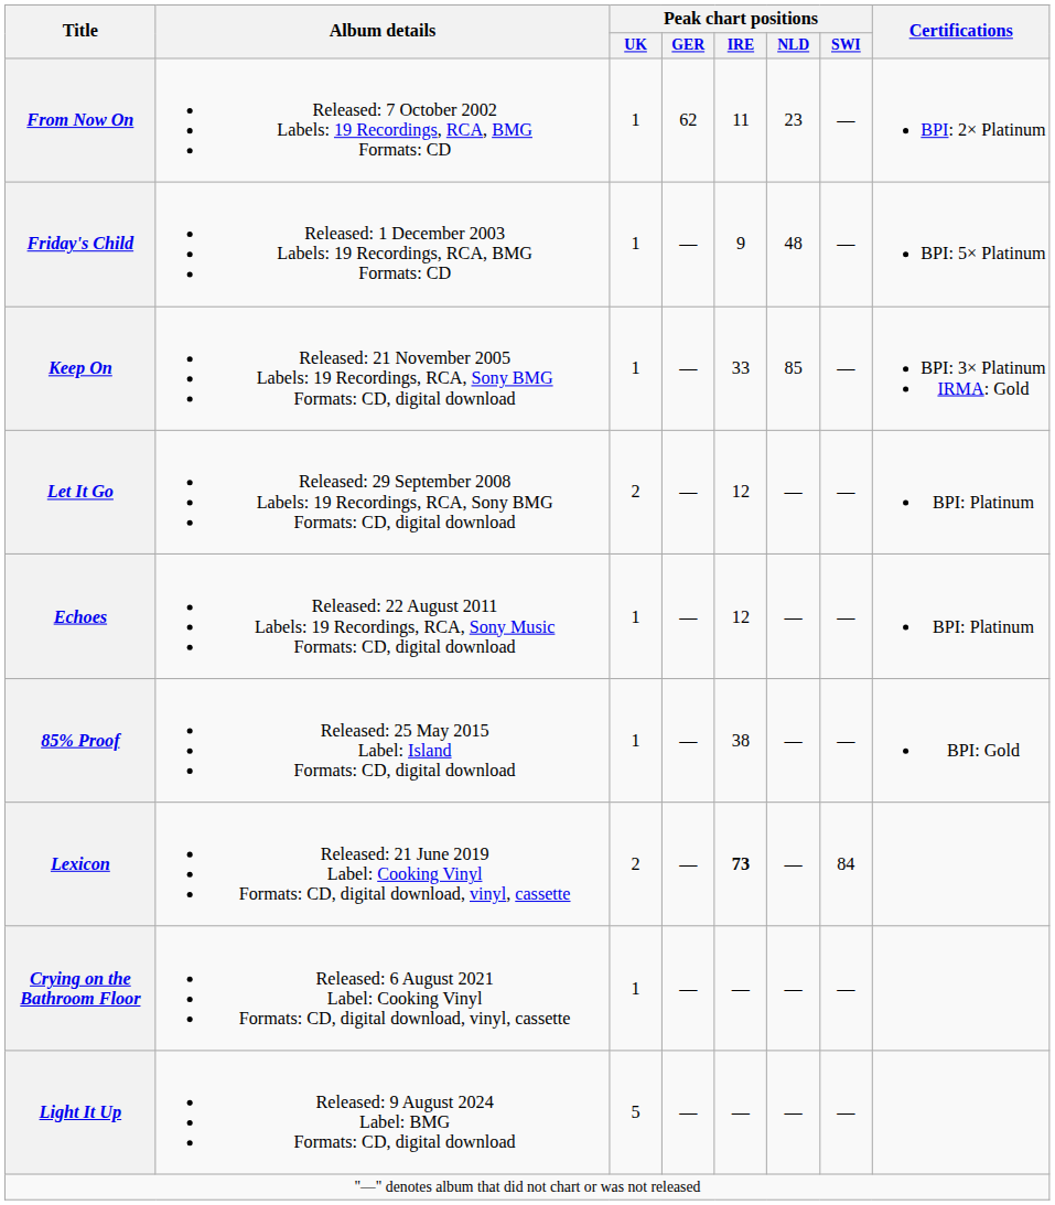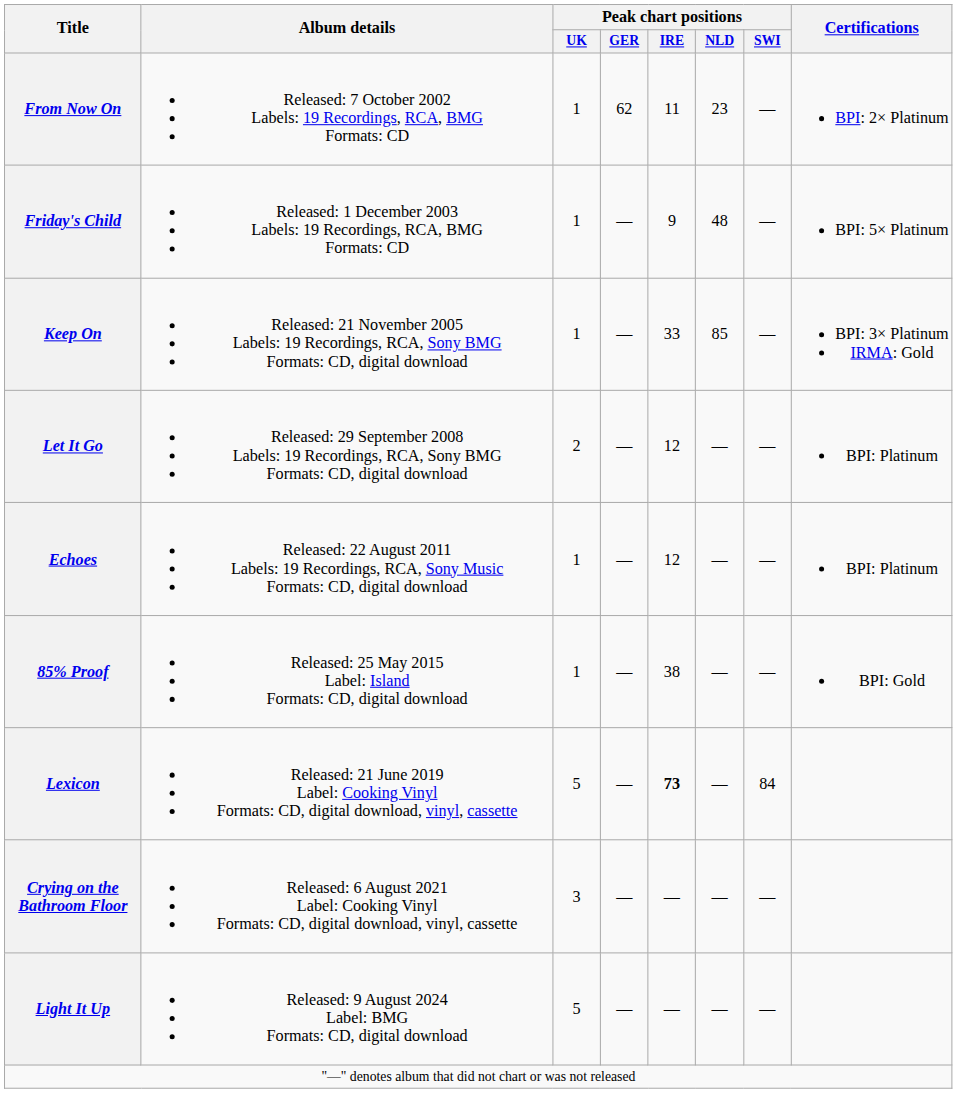 <table class="wikitable plainrowheaders" style="text-align:center;">
 <tr>
 <th scope="col" rowspan="2" style="width:8em;">Title</th>
 <th scope="col" rowspan="2" style="width:25em;">Album details</th>
 <th scope="col" colspan="5">Peak chart positions</th>
 <th scope="col" rowspan="2"><a href='#'>Certifications</a></th>
 </tr>
 <tr>
 <th scope="col" style="width:3em;font-size:85%;"><a href='#'>UK</a><br></th>
 <th scope="col" style="width:3em;font-size:85%;"><a href='#'>GER</a><br></th>
 <th scope="col" style="width:3em;font-size:85%;"><a href='#'>IRE</a><br></th>
 <th scope="col" style="width:3em;font-size:85%;"><a href='#'>NLD</a><br></th>
 <th scope="col" style="width:3em;font-size:85%;"><a href='#'>SWI</a><br></th>
 </tr>
 <tr>
 <th scope="row"><em><a href='#'>From Now On</a></em></th>
 <td><br><ul><li>Released: 7 October 2002</li><li>Labels: <a href='#'>19 Recordings</a>, <a href='#'>RCA</a>, <a href='#'>BMG</a></li><li>Formats: CD</li></ul></td>
 <td>1</td>
 <td>62</td>
 <td>11</td>
 <td>23</td>
 <td>—</td>
 <td><br><ul><li><a href='#'>BPI</a>: 2× Platinum</li></ul></td>
 </tr>
 <tr>
 <th scope="row"><em><a href='#'>Friday's Child</a></em></th>
 <td><br><ul><li>Released: 1 December 2003</li><li>Labels: 19 Recordings, RCA, BMG</li><li>Formats: CD</li></ul></td>
 <td>1</td>
 <td>—</td>
 <td>9</td>
 <td>48</td>
 <td>—</td>
 <td><br><ul><li>BPI: 5× Platinum</li></ul></td>
 </tr>
 <tr>
 <th scope="row"><em><a href='#'>Keep On</a></em></th>
 <td><br><ul><li>Released: 21 November 2005</li><li>Labels: 19 Recordings, RCA, <a href='#'>Sony BMG</a></li><li>Formats: CD, digital download</li></ul></td>
 <td>1</td>
 <td>—</td>
 <td>33</td>
 <td>85</td>
 <td>—</td>
 <td><br><ul><li>BPI: 3× Platinum</li><li><a href='#'>IRMA</a>: Gold</li></ul></td>
 </tr>
 <tr>
 <th scope="row"><em><a href='#'>Let It Go</a></em></th>
 <td><br><ul><li>Released: 29 September 2008</li><li>Labels: 19 Recordings, RCA, Sony BMG</li><li>Formats: CD, digital download</li></ul></td>
 <td>2</td>
 <td>—</td>
 <td>12</td>
 <td>—</td>
 <td>—</td>
 <td><br><ul><li>BPI: Platinum</li></ul></td>
 </tr>
 <tr>
 <th scope="row"><em><a href='#'>Echoes</a></em></th>
 <td><br><ul><li>Released: 22 August 2011</li><li>Labels: 19 Recordings, RCA, <a href='#'>Sony Music</a></li><li>Formats: CD, digital download</li></ul></td>
 <td>1</td>
 <td>—</td>
 <td>12</td>
 <td>—</td>
 <td>—</td>
 <td><br><ul><li>BPI: Platinum</li></ul></td>
 </tr>
 <tr>
 <th scope="row"><em><a href='#'>85% Proof</a></em></th>
 <td><br><ul><li>Released: 25 May 2015</li><li>Label: <a href='#'>Island</a></li><li>Formats: CD, digital download</li></ul></td>
 <td>1</td>
 <td>—</td>
 <td>38</td>
 <td>—</td>
 <td>—</td>
 <td><br><ul><li>BPI: Gold</li></ul></td>
 </tr>
 <tr>
 <th scope="row"><em><a href='#'>Lexicon</a></em></th>
 <td><br><ul><li>Released: 21 June 2019</li><li>Label: <a href='#'>Cooking Vinyl</a></li><li>Formats: CD, digital download, <a href='#'>vinyl</a>, <a href='#'>cassette</a></li></ul></td>
-<td>2</td>
+<td>5</td>
 <td>—</td>
 <td><strong>73</strong></td>
 <td>—</td>
 <td>84</td>
 <td></td>
 </tr>
 <tr>
 <th scope="row"><em><a href='#'>Crying on the Bathroom Floor</a></em></th>
 <td><br><ul><li>Released: 6 August 2021</li><li>Label: Cooking Vinyl</li><li>Formats: CD, digital download, vinyl, cassette</li></ul></td>
-<td>1</td>
+<td>3</td>
 <td>—</td>
 <td>—</td>
 <td>—</td>
 <td>—</td>
 <td></td>
 </tr>
 <tr>
 <th scope="row"><em><a href='#'>Light It Up</a></em></th>
 <td><br><ul><li>Released: 9 August 2024</li><li>Label: BMG</li><li>Formats: CD, digital download</li></ul></td>
 <td>5</td>
 <td>—</td>
 <td>—</td>
 <td>—</td>
 <td>—</td>
 <td></td>
 </tr>
 <tr>
 <td colspan="14" style="font-size:85%">"—" denotes album that did not chart or was not released</td>
 </tr>
 </table>
